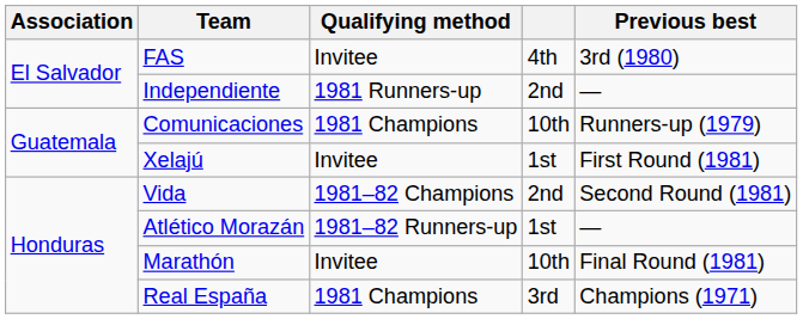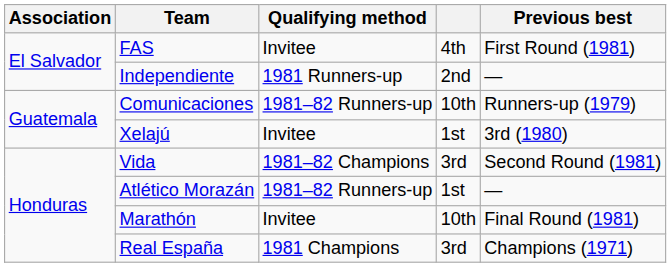 <table class="wikitable">
 <tr>
 <th>Association</th>
 <th>Team</th>
 <th>Qualifying method</th>
 <th></th>
 <th>Previous best</th>
 </tr>
 <tr>
 <td rowspan=2> <a href='#'>El Salvador</a></td>
 <td><a href='#'>FAS</a></td>
 <td>Invitee</td>
 <td>4th</td>
-<td>3rd (<a href='#'>1980</a>)</td>
+<td>First Round (<a href='#'>1981</a>)</td>
 </tr>
 <tr>
 <td><a href='#'>Independiente</a></td>
 <td><a href='#'>1981</a> Runners-up</td>
 <td>2nd</td>
 <td>—</td>
 </tr>
 <tr>
 <td rowspan=2> <a href='#'>Guatemala</a></td>
 <td><a href='#'>Comunicaciones</a></td>
-<td><a href='#'>1981</a> Champions</td>
+<td><a href='#'>1981–82</a> Runners-up</td>
 <td>10th</td>
 <td>Runners-up (<a href='#'>1979</a>)</td>
 </tr>
 <tr>
 <td><a href='#'>Xelajú</a></td>
 <td>Invitee</td>
 <td>1st</td>
-<td>First Round (<a href='#'>1981</a>)</td>
+<td>3rd (<a href='#'>1980</a>)</td>
 </tr>
 <tr>
 <td rowspan=4> <a href='#'>Honduras</a></td>
 <td><a href='#'>Vida</a></td>
 <td><a href='#'>1981–82</a> Champions</td>
-<td>2nd</td>
+<td>3rd</td>
 <td>Second Round (<a href='#'>1981</a>)</td>
 </tr>
 <tr>
 <td><a href='#'>Atlético Morazán</a></td>
 <td><a href='#'>1981–82</a> Runners-up</td>
 <td>1st</td>
 <td>—</td>
 </tr>
 <tr>
 <td><a href='#'>Marathón</a></td>
 <td>Invitee</td>
 <td>10th</td>
 <td>Final Round (<a href='#'>1981</a>)</td>
 </tr>
 <tr>
 <td><a href='#'>Real España</a></td>
 <td><a href='#'>1981</a> Champions</td>
 <td>3rd</td>
 <td>Champions (<a href='#'>1971</a>)</td>
 </tr>
 </table>
